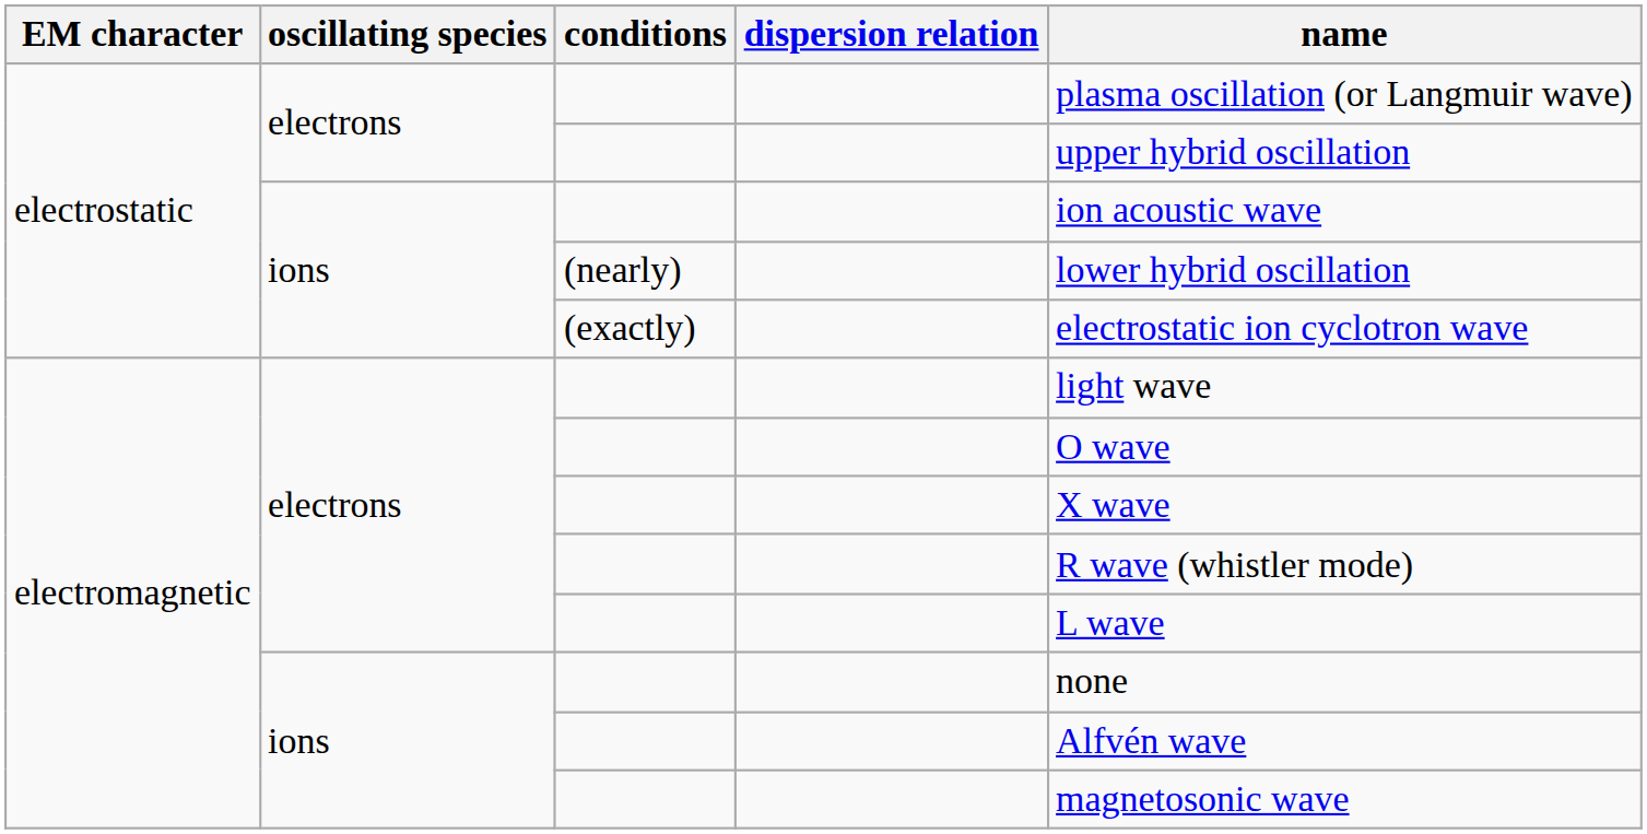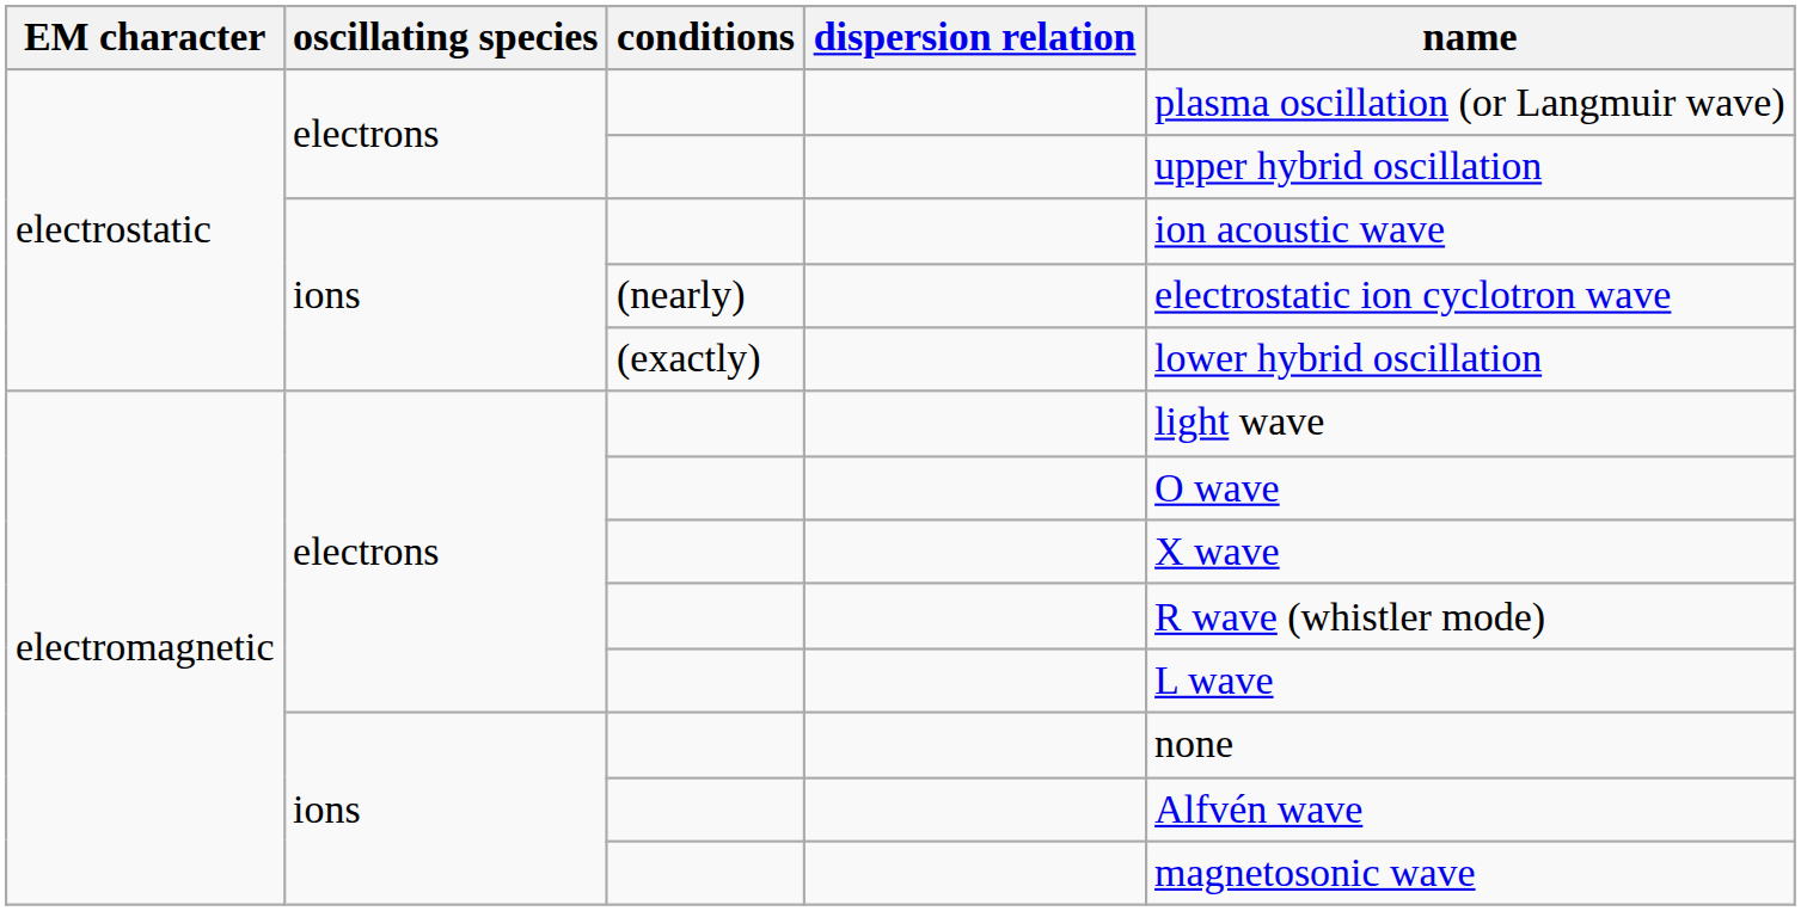 <table class="wikitable">
 <tr>
 <th>EM character</th>
 <th>oscillating species</th>
 <th>conditions</th>
 <th><a href='#'>dispersion relation</a></th>
 <th>name</th>
 </tr>
 <tr>
 <td rowspan = 5>electrostatic</td>
 <td rowspan = 2>electrons</td>
 <td></td>
 <td></td>
 <td><a href='#'>plasma oscillation</a> (or Langmuir wave)</td>
 </tr>
 <tr>
 <td></td>
 <td></td>
 <td><a href='#'>upper hybrid oscillation</a></td>
 </tr>
 <tr>
 <td rowspan = 3>ions</td>
 <td></td>
 <td></td>
 <td><a href='#'>ion acoustic wave</a></td>
 </tr>
 <tr>
 <td> (nearly)</td>
 <td></td>
-<td><a href='#'>lower hybrid oscillation</a></td>
+<td><a href='#'>electrostatic ion cyclotron wave</a></td>
 </tr>
 <tr>
 <td> (exactly)</td>
 <td></td>
-<td><a href='#'>electrostatic ion cyclotron wave</a></td>
+<td><a href='#'>lower hybrid oscillation</a></td>
 </tr>
 <tr>
 <td rowspan = 8>electromagnetic</td>
 <td rowspan = 5>electrons</td>
 <td></td>
 <td></td>
 <td><a href='#'>light</a> wave</td>
 </tr>
 <tr>
 <td></td>
 <td></td>
 <td><a href='#'>O wave</a></td>
 </tr>
 <tr>
 <td></td>
 <td></td>
 <td><a href='#'>X wave</a></td>
 </tr>
 <tr>
 <td> </td>
 <td></td>
 <td><a href='#'>R wave</a> (whistler mode)</td>
 </tr>
 <tr>
 <td> </td>
 <td></td>
 <td><a href='#'>L wave</a></td>
 </tr>
 <tr>
 <td rowspan = 3>ions</td>
 <td></td>
 <td></td>
 <td>none</td>
 </tr>
 <tr>
 <td></td>
 <td></td>
 <td><a href='#'>Alfvén wave</a></td>
 </tr>
 <tr>
 <td></td>
 <td></td>
 <td><a href='#'>magnetosonic wave</a></td>
 </tr>
 </table>
